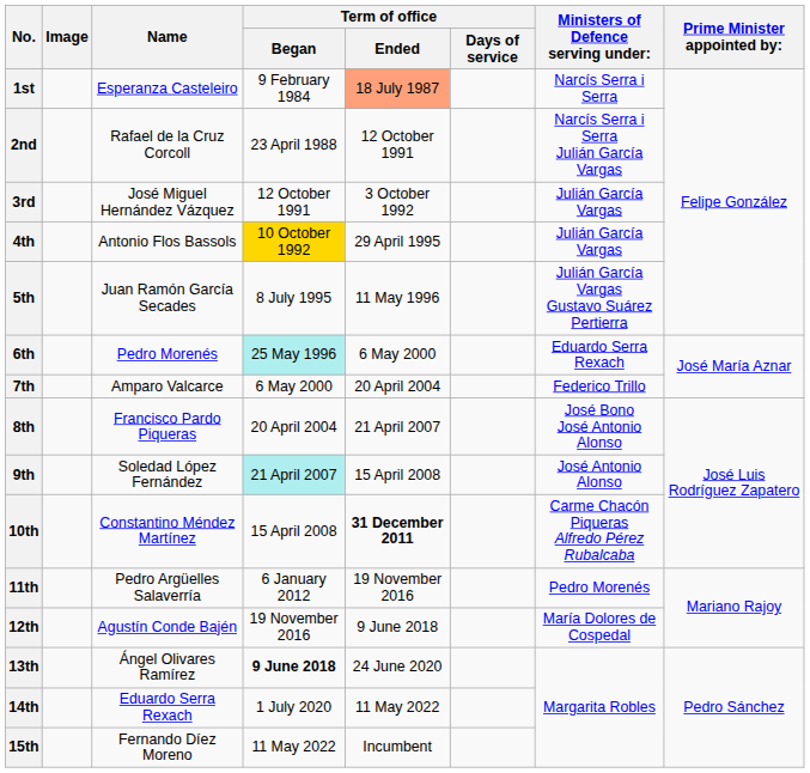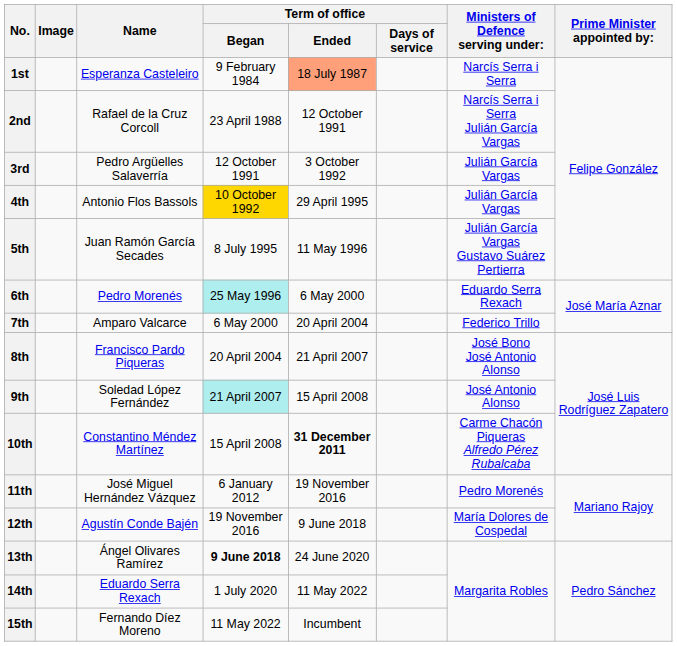 <table class="wikitable sortable" style="clear:right; text-align:center">
 <tr>
 <th rowspan="2">No.</th>
 <th rowspan="2">Image</th>
 <th rowspan="2">Name</th>
 <th colspan="3">Term of office</th>
 <th rowspan="2"><a href='#'>Ministers of Defence</a><br>serving under:</th>
 <th rowspan="2"><a href='#'>Prime Minister</a> appointed by:</th>
 </tr>
 <tr>
 <th>Began</th>
 <th>Ended</th>
 <th>Days of service</th>
 </tr>
 <tr>
 <th>1st</th>
 <td></td>
 <td><a href='#'>Esperanza Casteleiro</a></td>
 <td>9 February 1984</td>
 <td style="background: lightsalmon;">18 July 1987</td>
 <td></td>
 <td><a href='#'>Narcís Serra i Serra</a></td>
 <td rowspan="5"><a href='#'>Felipe González</a></td>
 </tr>
 <tr>
 <th>2nd</th>
 <td></td>
 <td>Rafael de la Cruz Corcoll</td>
 <td>23 April 1988</td>
 <td>12 October 1991</td>
 <td></td>
 <td><a href='#'>Narcís Serra i Serra</a><br><a href='#'>Julián García Vargas</a></td>
 </tr>
 <tr>
 <th>3rd</th>
 <td></td>
-<td>José Miguel Hernández Vázquez</td>
+<td>Pedro Argüelles Salaverría</td>
 <td>12 October 1991</td>
 <td>3 October 1992</td>
 <td></td>
 <td><a href='#'>Julián García Vargas</a></td>
 </tr>
 <tr>
 <th>4th</th>
 <td></td>
 <td>Antonio Flos Bassols</td>
 <td style="background: gold;">10 October 1992</td>
 <td>29 April 1995</td>
 <td></td>
 <td><a href='#'>Julián García Vargas</a></td>
 </tr>
 <tr>
 <th>5th</th>
 <td></td>
 <td>Juan Ramón García Secades</td>
 <td>8 July 1995</td>
 <td>11 May 1996</td>
 <td></td>
 <td><a href='#'>Julián García Vargas</a><br><a href='#'>Gustavo Suárez Pertierra</a></td>
 </tr>
 <tr>
 <th>6th</th>
 <td></td>
 <td><a href='#'>Pedro Morenés</a></td>
 <td style="background: paleturquoise;">25 May 1996</td>
 <td>6 May 2000</td>
 <td></td>
 <td><a href='#'>Eduardo Serra Rexach</a></td>
 <td rowspan="2"><a href='#'>José María Aznar</a></td>
 </tr>
 <tr>
 <th>7th</th>
 <td></td>
 <td>Amparo Valcarce</td>
 <td>6 May 2000</td>
 <td>20 April 2004</td>
 <td></td>
 <td><a href='#'>Federico Trillo</a></td>
 </tr>
 <tr>
 <th>8th</th>
 <td></td>
 <td><a href='#'>Francisco Pardo Piqueras</a></td>
 <td>20 April 2004</td>
 <td>21 April 2007</td>
 <td></td>
 <td><a href='#'>José Bono</a><br><a href='#'>José Antonio Alonso</a></td>
 <td rowspan="3"><a href='#'>José Luis Rodríguez Zapatero</a></td>
 </tr>
 <tr>
 <th>9th</th>
 <td></td>
 <td>Soledad López Fernández</td>
 <td style="background: paleturquoise;">21 April 2007</td>
 <td>15 April 2008</td>
 <td></td>
 <td><a href='#'>José Antonio Alonso</a></td>
 </tr>
 <tr>
 <th>10th</th>
 <td></td>
 <td><a href='#'>Constantino Méndez Martínez</a></td>
 <td>15 April 2008</td>
 <td><strong>31 December 2011</strong></td>
 <td></td>
 <td><a href='#'>Carme Chacón Piqueras</a><br><em><a href='#'>Alfredo Pérez Rubalcaba</a></em></td>
 </tr>
 <tr>
 <th>11th</th>
 <td></td>
-<td>Pedro Argüelles Salaverría</td>
+<td>José Miguel Hernández Vázquez</td>
 <td>6 January 2012</td>
 <td>19 November 2016</td>
 <td></td>
 <td><a href='#'>Pedro Morenés</a></td>
 <td rowspan="2"><a href='#'>Mariano Rajoy</a></td>
 </tr>
 <tr>
 <th>12th</th>
 <td></td>
 <td><a href='#'>Agustín Conde Bajén</a></td>
 <td>19 November 2016</td>
 <td>9 June 2018</td>
 <td></td>
 <td><a href='#'>María Dolores de Cospedal</a></td>
 </tr>
 <tr>
 <th>13th</th>
 <td></td>
 <td>Ángel Olivares Ramírez</td>
 <td><strong>9 June 2018</strong></td>
 <td>24 June 2020</td>
 <td></td>
 <td rowspan="3"><a href='#'>Margarita Robles</a></td>
 <td rowspan="3"><a href='#'>Pedro Sánchez</a></td>
 </tr>
 <tr>
 <th>14th</th>
 <td></td>
 <td><a href='#'>Eduardo Serra Rexach</a></td>
 <td>1 July 2020</td>
 <td>11 May 2022</td>
 <td></td>
 </tr>
 <tr>
 <th>15th</th>
 <td></td>
 <td>Fernando Díez Moreno</td>
 <td>11 May 2022</td>
 <td>Incumbent</td>
 <td></td>
 </tr>
 </table>
